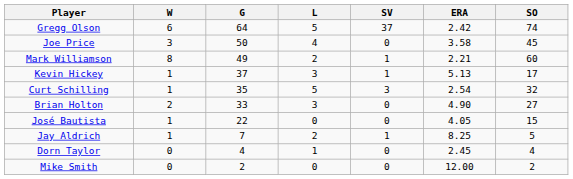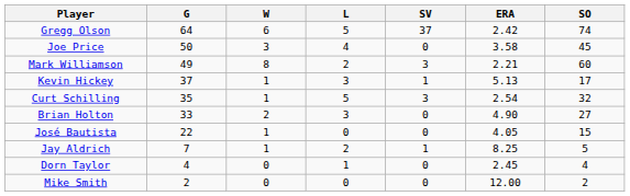 <table class="wikitable sortable">
 <tr>
 <th bgcolor="#DDDDFF" width="16%">Player</th>
+<th bgcolor="#DDDDFF" width="9%">G</th>
 <th bgcolor="#DDDDFF" width="9%">W</th>
-<th bgcolor="#DDDDFF" width="9%">G</th>
 <th bgcolor="#DDDDFF" width="9%">L</th>
 <th bgcolor="#DDDDFF" width="9%">SV</th>
 <th bgcolor="#DDDDFF" width="9%">ERA</th>
 <th bgcolor="#DDDDFF" width="9%">SO</th>
 </tr>
 <tr align="center">
 <td><a href='#'>Gregg Olson</a></td>
+<td>64</td>
 <td>6</td>
-<td>64</td>
 <td>5</td>
 <td>37</td>
 <td>2.42</td>
 <td>74</td>
 </tr>
 <tr align=center>
 <td><a href='#'>Joe Price</a></td>
+<td>50</td>
 <td>3</td>
-<td>50</td>
 <td>4</td>
 <td>0</td>
 <td>3.58</td>
 <td>45</td>
 </tr>
 <tr align=center>
 <td><a href='#'>Mark Williamson</a></td>
+<td>49</td>
 <td>8</td>
-<td>49</td>
 <td>2</td>
-<td>1</td>
+<td>3</td>
 <td>2.21</td>
 <td>60</td>
 </tr>
 <tr align=center>
 <td><a href='#'>Kevin Hickey</a></td>
+<td>37</td>
 <td>1</td>
-<td>37</td>
 <td>3</td>
 <td>1</td>
 <td>5.13</td>
 <td>17</td>
 </tr>
 <tr align=center>
 <td><a href='#'>Curt Schilling</a></td>
+<td>35</td>
 <td>1</td>
-<td>35</td>
 <td>5</td>
 <td>3</td>
 <td>2.54</td>
 <td>32</td>
 </tr>
 <tr align=center>
 <td><a href='#'>Brian Holton</a></td>
+<td>33</td>
 <td>2</td>
-<td>33</td>
 <td>3</td>
 <td>0</td>
 <td>4.90</td>
 <td>27</td>
 </tr>
 <tr align=center>
 <td><a href='#'>José Bautista</a></td>
+<td>22</td>
 <td>1</td>
-<td>22</td>
 <td>0</td>
 <td>0</td>
 <td>4.05</td>
 <td>15</td>
 </tr>
 <tr align=center>
 <td><a href='#'>Jay Aldrich</a></td>
+<td>7</td>
 <td>1</td>
-<td>7</td>
 <td>2</td>
 <td>1</td>
 <td>8.25</td>
 <td>5</td>
 </tr>
 <tr align=center>
 <td><a href='#'>Dorn Taylor</a></td>
+<td>4</td>
 <td>0</td>
-<td>4</td>
 <td>1</td>
 <td>0</td>
 <td>2.45</td>
 <td>4</td>
 </tr>
 <tr align="center">
 <td><a href='#'>Mike Smith</a></td>
+<td>2</td>
 <td>0</td>
-<td>2</td>
 <td>0</td>
 <td>0</td>
 <td>12.00</td>
 <td>2</td>
 </tr>
 </table>
